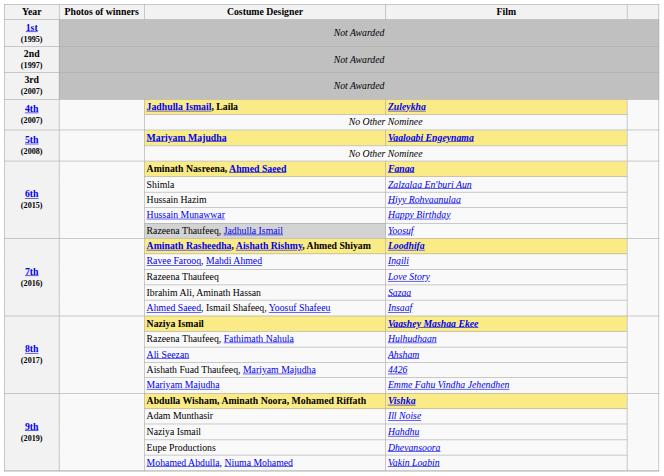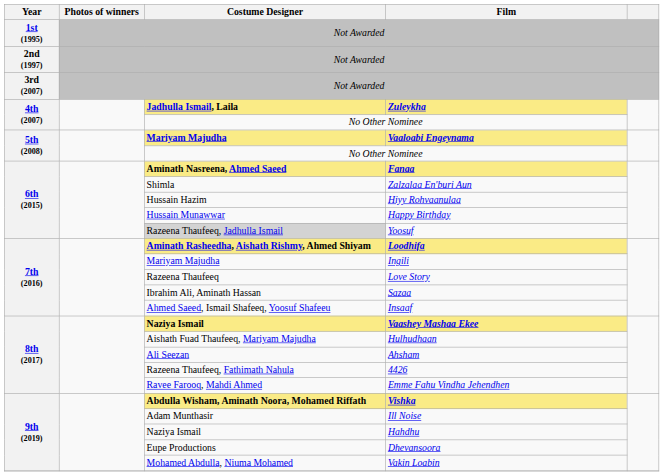 <table class="wikitable sortable" style="width:85%; text-align:left;">
 <tr>
 <th scope="col" style="width:3%; text-align:center;">Year</th>
 <th scope="col" style="width:5%;text-align:center;">Photos of winners</th>
 <th scope="col" style="width:15%;text-align:center;">Costume Designer</th>
 <th scope="col" style="width:15%;text-align:center;">Film</th>
 <th scope="col" style="width:2%" class="unsortable"></th>
 </tr>
 <tr>
 <th scope="row" style="text-align:center"><a href='#'>1st</a><br><small>(1995)</small></th>
 <td bgcolor="#C0C0C0" align="center" colspan="4"><em>Not Awarded</em></td>
 </tr>
 <tr>
 <th scope="row" style="text-align:center">2nd<br><small>(1997)</small></th>
 <td bgcolor="#C0C0C0" align="center" colspan="4"><em>Not Awarded</em></td>
 </tr>
 <tr>
 <th scope="row" style="text-align:center">3rd<br><small>(2007)</small></th>
 <td bgcolor="#C0C0C0" align="center" colspan="4"><em>Not Awarded</em></td>
 </tr>
 <tr>
 <th scope="row" rowspan=2 style="text-align:center"><a href='#'>4th</a><br><small>(2007)</small></th>
 <td rowspan=2 style="text-align:center"></td>
 <td style="background:#FAEB86;"><strong><a href='#'>Jadhulla Ismail</a>, Laila</strong></td>
 <td style="background:#FAEB86;"><strong><em><a href='#'>Zuleykha</a></em></strong></td>
 <td rowspan=2 style="text-align: center;"></td>
 </tr>
 <tr>
 <td colspan=2 style="text-align:center"><em>No Other Nominee</em></td>
 </tr>
 <tr>
 <th scope="row" rowspan=2 style="text-align:center"><a href='#'>5th</a><br><small>(2008)</small></th>
 <td rowspan=2 style="text-align:center"></td>
 <td style="background:#FAEB86;"><strong><a href='#'>Mariyam Majudha</a></strong></td>
 <td style="background:#FAEB86;"><strong><em><a href='#'>Vaaloabi Engeynama</a></em></strong></td>
 <td rowspan=2 style="text-align: center;"></td>
 </tr>
 <tr>
 <td colspan=2 style="text-align:center"><em>No Other Nominee</em></td>
 </tr>
 <tr>
 <th scope="row" rowspan=5 style="text-align:center"><a href='#'>6th</a><br><small>(2015)</small></th>
 <td rowspan=5 style="text-align:center"></td>
 <td style="background:#FAEB86;"><strong>Aminath Nasreena, <a href='#'>Ahmed Saeed</a></strong></td>
 <td style="background:#FAEB86;"><strong><em><a href='#'>Fanaa</a></em></strong></td>
 <td rowspan=5 style="text-align: center;"></td>
 </tr>
 <tr>
 <td>Shimla</td>
 <td><em><a href='#'>Zalzalaa En'buri Aun</a></em></td>
 </tr>
 <tr>
 <td>Hussain Hazim</td>
 <td><em><a href='#'>Hiyy Rohvaanulaa</a></em></td>
 </tr>
 <tr>
 <td><a href='#'>Hussain Munawwar</a></td>
 <td><em><a href='#'>Happy Birthday</a></em></td>
 </tr>
 <tr>
 <td style="background: lightgrey;">Razeena Thaufeeq, <a href='#'>Jadhulla Ismail</a></td>
 <td><em><a href='#'>Yoosuf</a></em></td>
 </tr>
 <tr>
 <th scope="row" rowspan=5 style="text-align:center"><a href='#'>7th</a><br><small>(2016)</small></th>
 <td rowspan=5 style="text-align:center"></td>
 <td style="background:#FAEB86;"><strong><a href='#'>Aminath Rasheedha</a>, <a href='#'>Aishath Rishmy</a>, Ahmed Shiyam</strong></td>
 <td style="background:#FAEB86;"><strong><em><a href='#'>Loodhifa</a></em></strong></td>
 <td rowspan=5 style="text-align: center;"></td>
 </tr>
 <tr>
-<td><a href='#'>Ravee Farooq</a>, <a href='#'>Mahdi Ahmed</a></td>
+<td><a href='#'>Mariyam Majudha</a></td>
 <td><em><a href='#'>Ingili</a></em></td>
 </tr>
 <tr>
 <td>Razeena Thaufeeq</td>
 <td><em><a href='#'>Love Story</a></em></td>
 </tr>
 <tr>
 <td>Ibrahim Ali, Aminath Hassan</td>
 <td><em><a href='#'>Sazaa</a></em></td>
 </tr>
 <tr>
 <td><a href='#'>Ahmed Saeed</a>, Ismail Shafeeq, <a href='#'>Yoosuf Shafeeu</a></td>
 <td><em><a href='#'>Insaaf</a></em></td>
 </tr>
 <tr>
 <th scope="row" rowspan=5 style="text-align:center"><a href='#'>8th</a><br><small>(2017)</small></th>
 <td rowspan=5 style="text-align:center"></td>
 <td style="background:#FAEB86;"><strong>Naziya Ismail</strong></td>
 <td style="background:#FAEB86;"><strong><em><a href='#'>Vaashey Mashaa Ekee</a></em></strong></td>
 <td rowspan=5 style="text-align: center;"></td>
 </tr>
 <tr>
-<td>Razeena Thaufeeq, <a href='#'>Fathimath Nahula</a></td>
+<td>Aishath Fuad Thaufeeq, <a href='#'>Mariyam Majudha</a></td>
 <td><em><a href='#'>Hulhudhaan</a></em></td>
 </tr>
 <tr>
 <td><a href='#'>Ali Seezan</a></td>
 <td><em><a href='#'>Ahsham</a></em></td>
 </tr>
 <tr>
-<td>Aishath Fuad Thaufeeq, <a href='#'>Mariyam Majudha</a></td>
+<td>Razeena Thaufeeq, <a href='#'>Fathimath Nahula</a></td>
 <td><em><a href='#'>4426</a></em></td>
 </tr>
 <tr>
-<td><a href='#'>Mariyam Majudha</a></td>
+<td><a href='#'>Ravee Farooq</a>, <a href='#'>Mahdi Ahmed</a></td>
 <td><em><a href='#'>Emme Fahu Vindha Jehendhen</a></em></td>
 </tr>
 <tr>
 <th scope="row" rowspan=5 style="text-align:center"><a href='#'>9th</a><br><small>(2019)</small></th>
 <td rowspan=5 style="text-align:center"></td>
 <td style="background:#FAEB86;"><strong>Abdulla Wisham, Aminath Noora, Mohamed Riffath</strong></td>
 <td style="background:#FAEB86;"><strong><em><a href='#'>Vishka</a></em></strong></td>
 <td rowspan=5 style="text-align: center;"></td>
 </tr>
 <tr>
 <td>Adam Munthasir</td>
 <td><em><a href='#'>Ill Noise</a></em></td>
 </tr>
 <tr>
 <td>Naziya Ismail</td>
 <td><em><a href='#'>Hahdhu</a></em></td>
 </tr>
 <tr>
 <td>Eupe Productions</td>
 <td><em><a href='#'>Dhevansoora</a></em></td>
 </tr>
 <tr>
 <td><a href='#'>Mohamed Abdulla</a>, <a href='#'>Niuma Mohamed</a></td>
 <td><em><a href='#'>Vakin Loabin</a></em></td>
 </tr>
 <tr>
 </tr>
 </table>
